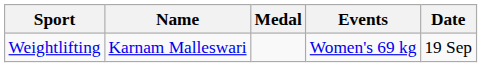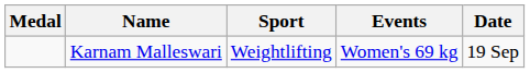 <table class="wikitable sortable" style="font-size:95%">
 <tr>
+<th>Medal</th>
+<th>Name</th>
 <th>Sport</th>
-<th>Name</th>
-<th>Medal</th>
 <th>Events</th>
 <th>Date</th>
 </tr>
 <tr>
+<td></td>
+<td><a href='#'>Karnam Malleswari</a></td>
 <td><a href='#'>Weightlifting</a></td>
-<td><a href='#'>Karnam Malleswari</a></td>
-<td></td>
 <td><a href='#'>Women's 69 kg</a></td>
 <td>19 Sep</td>
 </tr>
 </table>
